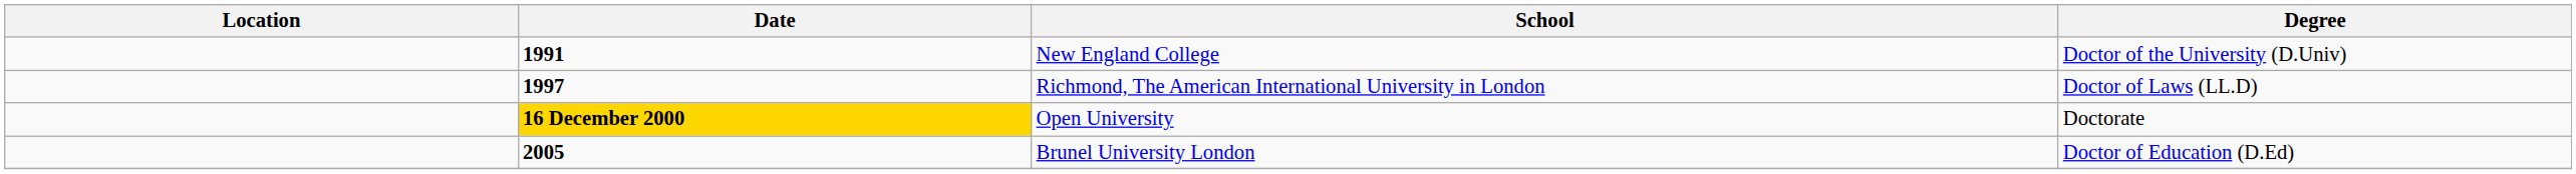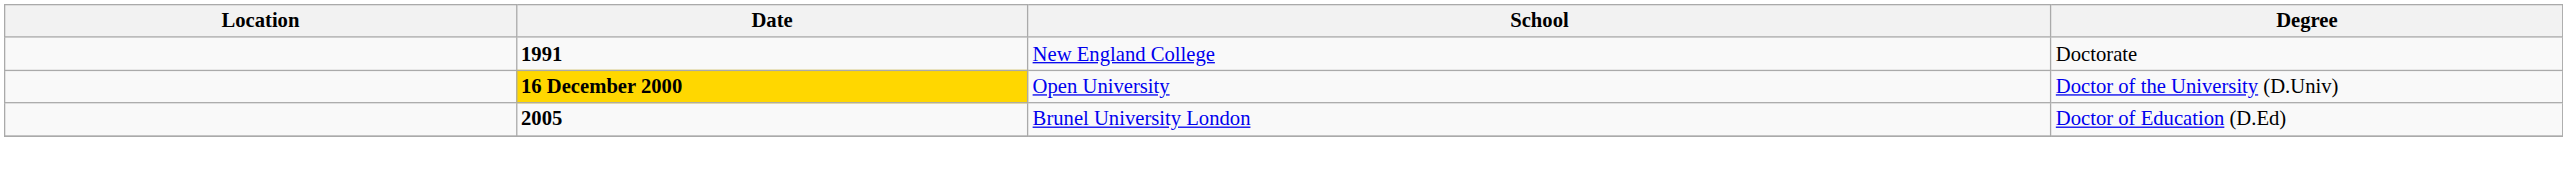 <table class="wikitable" style="width:100%;">
 <tr>
 <th style="width:20%;">Location</th>
 <th style="width:20%;">Date</th>
 <th style="width:40%;">School</th>
 <th style="width:20%;">Degree</th>
 </tr>
 <tr>
 <td></td>
 <td><strong>1991</strong></td>
 <td><a href='#'>New England College</a></td>
-<td><a href='#'>Doctor of the University</a> (D.Univ) </td>
-</tr>
-<tr>
-<td></td>
-<td><strong>1997</strong></td>
-<td><a href='#'>Richmond, The American International University in London</a></td>
-<td><a href='#'>Doctor of Laws</a> (LL.D) </td>
+<td>Doctorate</td>
 </tr>
 <tr>
 <td></td>
 <td style="background: gold;"><strong>16 December 2000</strong></td>
 <td><a href='#'>Open University</a></td>
-<td>Doctorate</td>
+<td><a href='#'>Doctor of the University</a> (D.Univ) </td>
 </tr>
 <tr>
 <td></td>
 <td><strong>2005</strong></td>
 <td><a href='#'>Brunel University London</a></td>
 <td><a href='#'>Doctor of Education</a> (D.Ed) </td>
 </tr>
 <tr>
 </tr>
 </table>
